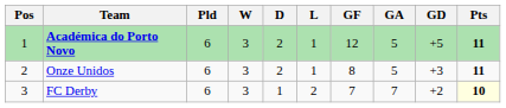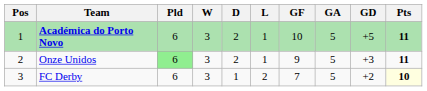 <table class="wikitable" style="text-align: center;">
 <tr>
 <th style="width: 40px;">Pos</th>
 <th style="width: 170px;">Team</th>
 <th style="width: 45px;">Pld</th>
 <th style="width: 35px;">W</th>
 <th style="width: 35px;">D</th>
 <th style="width: 35px;">L</th>
 <th style="width: 45px;">GF</th>
 <th style="width: 45px;">GA</th>
 <th style="width: 45px;">GD</th>
 <th style="width: 45px;">Pts</th>
 </tr>
 <tr style="background:#ACE1AF;">
 <td>1</td>
 <td style="text-align: left;"><strong><a href='#'>Académica do Porto Novo</a></strong></td>
 <td>6</td>
 <td>3</td>
 <td>2</td>
 <td>1</td>
-<td>12</td>
+<td>10</td>
 <td>5</td>
 <td>+5</td>
 <td><strong>11</strong></td>
 </tr>
 <tr>
 <td>2</td>
 <td style="text-align: left;"><a href='#'>Onze Unidos</a></td>
-<td>6</td>
+<td style="background: lightgreen;">6</td>
 <td>3</td>
 <td>2</td>
 <td>1</td>
-<td>8</td>
+<td>9</td>
 <td>5</td>
 <td>+3</td>
 <td><strong>11</strong></td>
 </tr>
 <tr>
 <td>3</td>
 <td style="text-align: left;"><a href='#'>FC Derby</a></td>
 <td>6</td>
 <td>3</td>
 <td>1</td>
 <td>2</td>
 <td>7</td>
-<td>7</td>
+<td>5</td>
 <td>+2</td>
 <td style="background: lightyellow;"><strong>10</strong></td>
 </tr>
 </table>
